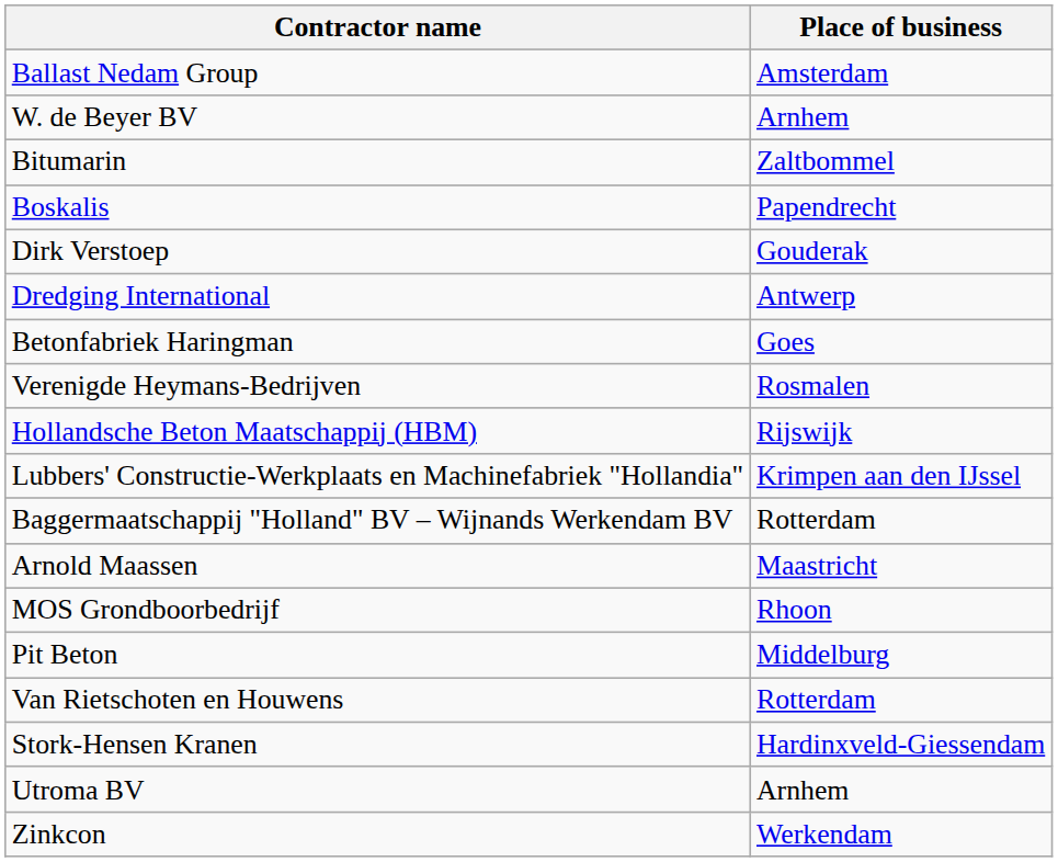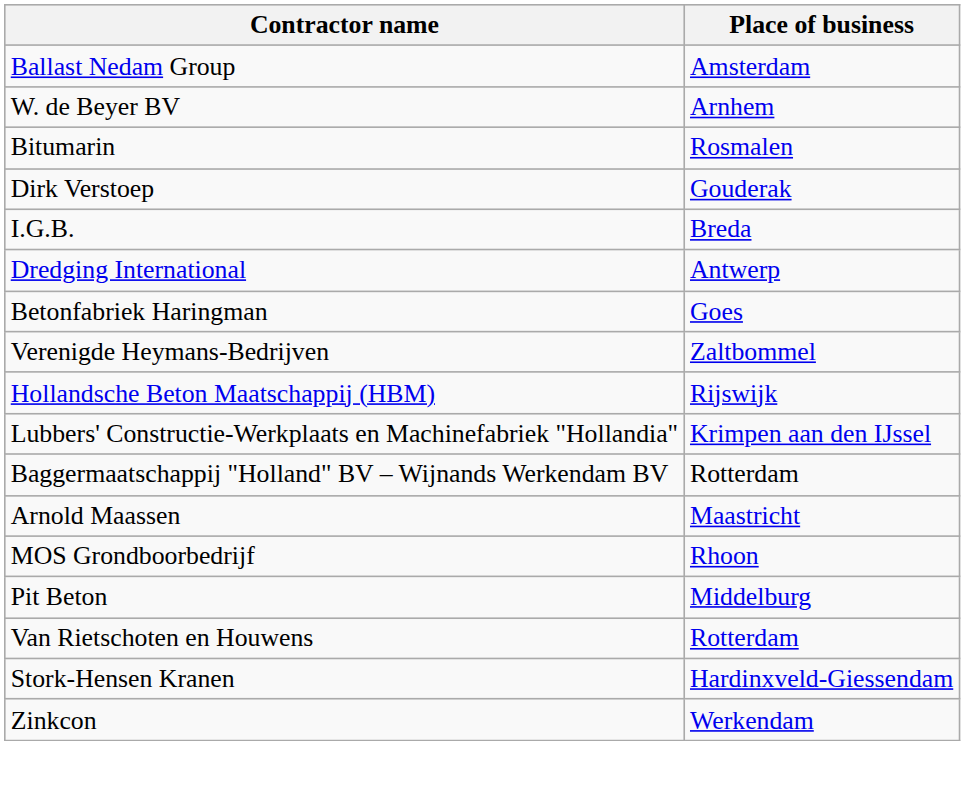 <table class="wikitable">
 <tr>
 <th>Contractor name</th>
 <th>Place of business</th>
 </tr>
 <tr>
 <td><a href='#'>Ballast Nedam</a> Group</td>
 <td><a href='#'>Amsterdam</a></td>
 </tr>
 <tr>
 <td>W. de Beyer BV</td>
 <td><a href='#'>Arnhem</a></td>
 </tr>
 <tr>
 <td>Bitumarin</td>
-<td><a href='#'>Zaltbommel</a></td>
-</tr>
-<tr>
-<td><a href='#'>Boskalis</a></td>
-<td><a href='#'>Papendrecht</a></td>
+<td><a href='#'>Rosmalen</a></td>
 </tr>
 <tr>
 <td>Dirk Verstoep</td>
 <td><a href='#'>Gouderak</a></td>
+</tr>
+<tr>
+<td>I.G.B.</td>
+<td><a href='#'>Breda</a></td>
 </tr>
 <tr>
 <td><a href='#'>Dredging International</a></td>
 <td><a href='#'>Antwerp</a></td>
 </tr>
 <tr>
 <td>Betonfabriek Haringman</td>
 <td><a href='#'>Goes</a></td>
 </tr>
 <tr>
 <td>Verenigde Heymans-Bedrijven</td>
-<td><a href='#'>Rosmalen</a></td>
+<td><a href='#'>Zaltbommel</a></td>
 </tr>
 <tr>
 <td><a href='#'>Hollandsche Beton Maatschappij (HBM)</a></td>
 <td><a href='#'>Rijswijk</a></td>
 </tr>
 <tr>
 <td>Lubbers' Constructie-Werkplaats en Machinefabriek "Hollandia"</td>
 <td><a href='#'>Krimpen aan den IJssel</a></td>
 </tr>
 <tr>
 <td>Baggermaatschappij "Holland" BV – Wijnands Werkendam BV</td>
 <td>Rotterdam</td>
 </tr>
 <tr>
 <td>Arnold Maassen</td>
 <td><a href='#'>Maastricht</a></td>
 </tr>
 <tr>
 <td>MOS Grondboorbedrijf</td>
 <td><a href='#'>Rhoon</a></td>
 </tr>
 <tr>
 <td>Pit Beton</td>
 <td><a href='#'>Middelburg</a></td>
 </tr>
 <tr>
 <td>Van Rietschoten en Houwens</td>
 <td><a href='#'>Rotterdam</a></td>
 </tr>
 <tr>
 <td>Stork-Hensen Kranen</td>
 <td><a href='#'>Hardinxveld-Giessendam</a></td>
 </tr>
 <tr>
-<td>Utroma BV</td>
-<td>Arnhem</td>
-</tr>
-<tr>
 <td>Zinkcon</td>
 <td><a href='#'>Werkendam</a></td>
 </tr>
 </table>
